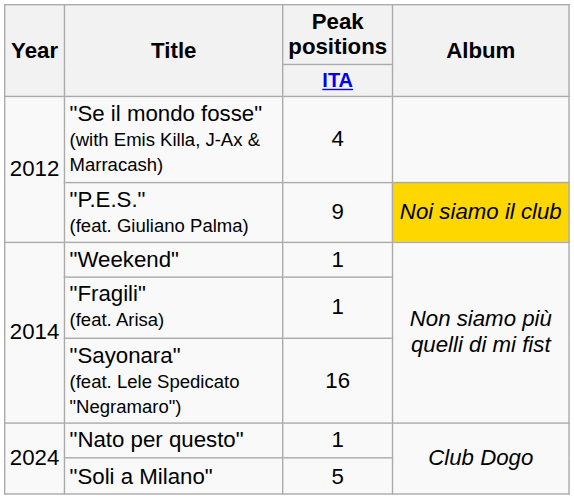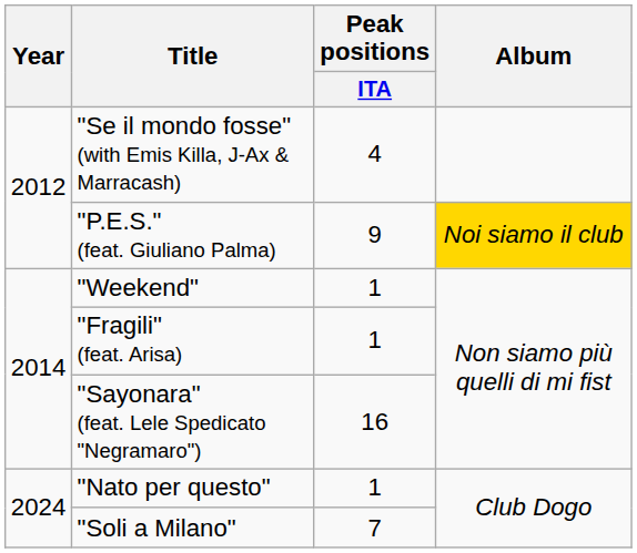 <table class="wikitable">
 <tr>
 <th rowspan="2" style="text-align:center; width:10px;">Year</th>
 <th rowspan="2" style="text-align:center; width:150px;">Title</th>
 <th style="text-align:center; width:20px;">Peak positions</th>
 <th rowspan="2" style="text-align:center; width:120px;">Album</th>
 </tr>
 <tr>
 <th scope="col" style="width:3em;font-size:90%;"><a href='#'>ITA</a><br></th>
 </tr>
 <tr>
 <td style="text-align:center;" rowspan=2>2012</td>
 <td>"Se il mondo fosse"<br><small>(with Emis Killa, J-Ax & Marracash)</small></td>
 <td style="text-align:center;">4</td>
 <td style="text-align:center;"></td>
 </tr>
 <tr>
 <td>"P.E.S."<br><small>(feat. Giuliano Palma)</small></td>
 <td style="text-align:center;">9</td>
 <td style="background: gold; text-align:center;"><em>Noi siamo il club</em></td>
 </tr>
 <tr>
 <td style="text-align:center;" rowspan=3>2014</td>
 <td>"Weekend"</td>
 <td style="text-align:center;">1</td>
 <td style="text-align:center;" rowspan=3><em>Non siamo più quelli di mi fist</em></td>
 </tr>
 <tr>
 <td>"Fragili"<br><small>(feat. Arisa)</small></td>
 <td style="text-align:center;">1</td>
 </tr>
 <tr>
 <td>"Sayonara"<br><small>(feat. Lele Spedicato "Negramaro")</small></td>
 <td style="text-align:center;">16</td>
 </tr>
 <tr>
 <td style="text-align:center;" rowspan="2">2024</td>
 <td>"Nato per questo"<br></td>
 <td style="text-align:center;">1</td>
 <td style="text-align:center;" rowspan="2"><em>Club Dogo</em></td>
 </tr>
 <tr>
 <td>"Soli a Milano"<br></td>
-<td style="text-align:center;">5</td>
+<td style="text-align:center;">7</td>
 </tr>
 </table>
